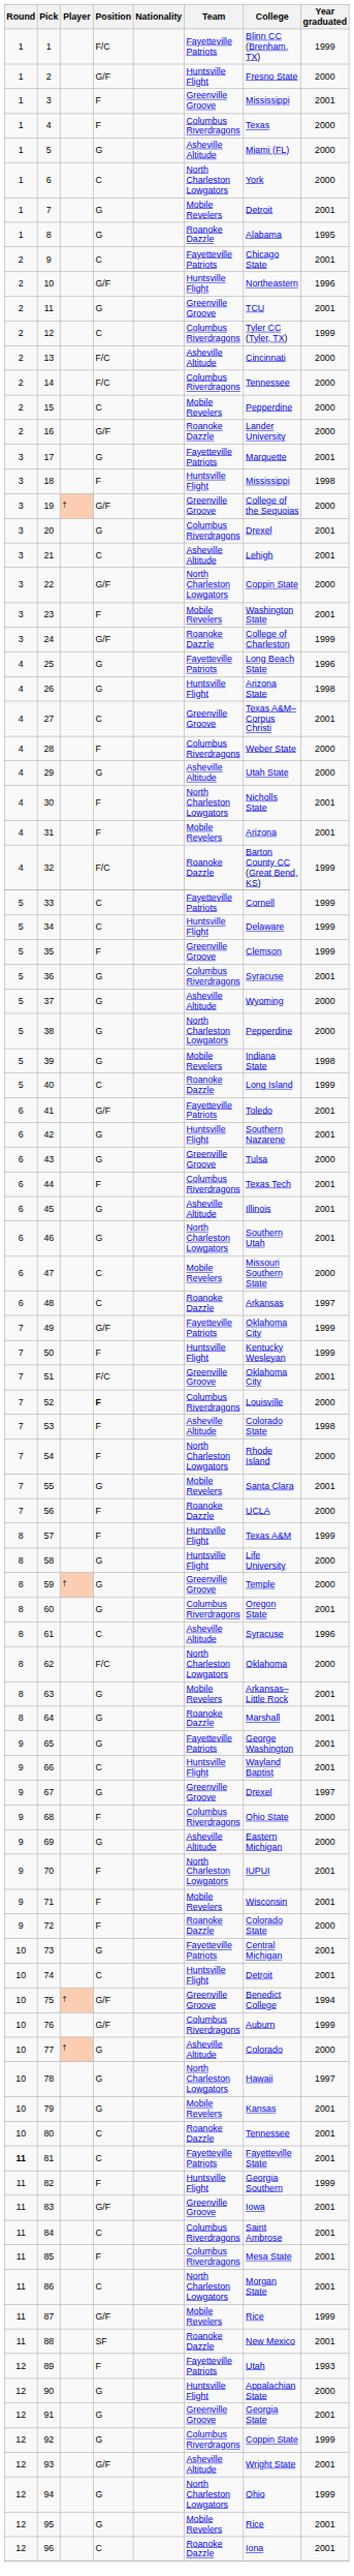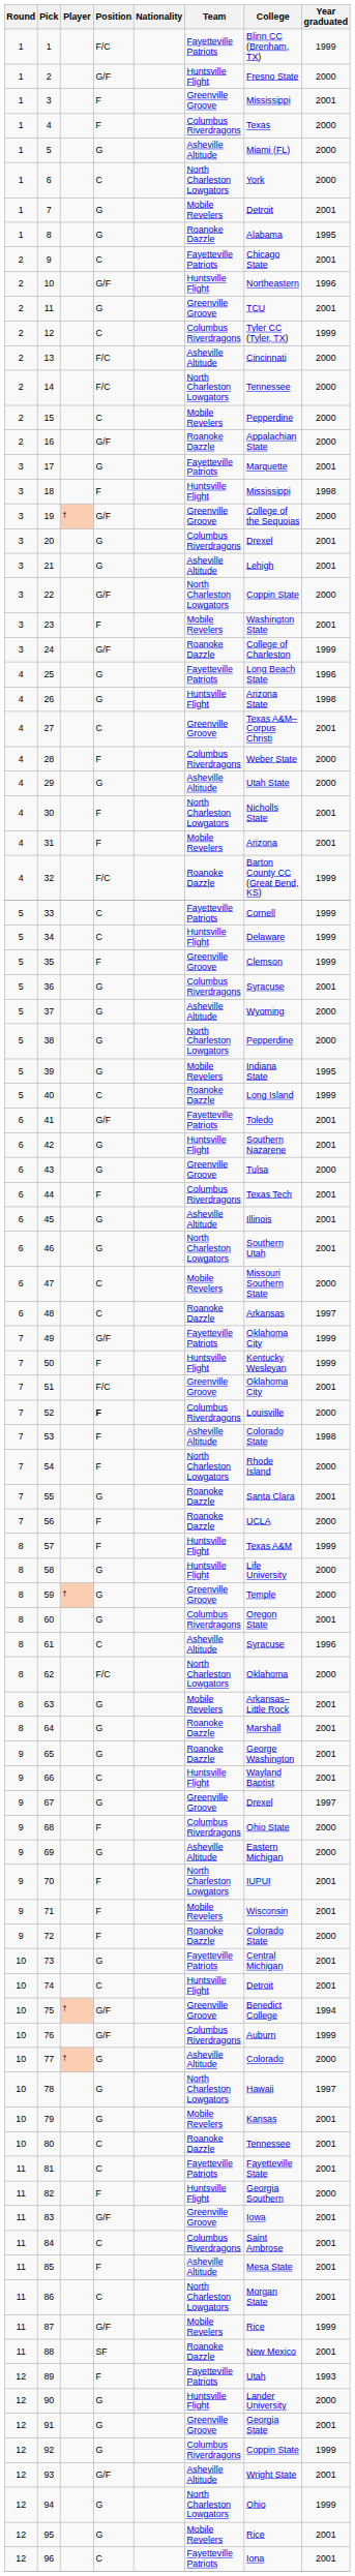 <table class="wikitable sortable">
 <tr>
 <th width="1%">Round</th>
 <th width="1%">Pick</th>
 <th width="19%">Player</th>
 <th width="1%">Position</th>
 <th width="16%">Nationality</th>
 <th width="25%">Team</th>
 <th width="20%">College</th>
 <th width="10%">Year graduated</th>
 </tr>
 <tr>
 <td align=center>1</td>
 <td align=center>1</td>
 <td></td>
 <td>F/C</td>
 <td></td>
 <td><a href='#'>Fayetteville Patriots</a></td>
 <td><a href='#'>Blinn CC</a> (<a href='#'>Brenham, TX</a>)</td>
 <td align=center>1999</td>
 </tr>
 <tr>
 <td align=center>1</td>
 <td align=center>2</td>
 <td></td>
 <td>G/F</td>
 <td></td>
 <td><a href='#'>Huntsville Flight</a></td>
 <td><a href='#'>Fresno State</a></td>
 <td align=center>2000</td>
 </tr>
 <tr>
 <td align=center>1</td>
 <td align=center>3</td>
 <td></td>
 <td>F</td>
 <td></td>
 <td><a href='#'>Greenville Groove</a></td>
 <td><a href='#'>Mississippi</a></td>
 <td align=center>2001</td>
 </tr>
 <tr>
 <td align=center>1</td>
 <td align=center>4</td>
 <td></td>
 <td>F</td>
 <td></td>
 <td><a href='#'>Columbus Riverdragons</a></td>
 <td><a href='#'>Texas</a></td>
 <td align=center>2000</td>
 </tr>
 <tr>
 <td align=center>1</td>
 <td align=center>5</td>
 <td></td>
 <td>G</td>
 <td></td>
 <td><a href='#'>Asheville Altitude</a></td>
 <td><a href='#'>Miami (FL)</a></td>
 <td align=center>2000</td>
 </tr>
 <tr>
 <td align=center>1</td>
 <td align=center>6</td>
 <td></td>
 <td>C</td>
 <td></td>
 <td><a href='#'>North Charleston Lowgators</a></td>
 <td><a href='#'>York</a></td>
 <td align=center>2000</td>
 </tr>
 <tr>
 <td align=center>1</td>
 <td align=center>7</td>
 <td></td>
 <td>G</td>
 <td></td>
 <td><a href='#'>Mobile Revelers</a></td>
 <td><a href='#'>Detroit</a></td>
 <td align=center>2001</td>
 </tr>
 <tr>
 <td align=center>1</td>
 <td align=center>8</td>
 <td></td>
 <td>G</td>
 <td></td>
 <td><a href='#'>Roanoke Dazzle</a></td>
 <td><a href='#'>Alabama</a></td>
 <td align=center>1995</td>
 </tr>
 <tr>
 <td align=center>2</td>
 <td align=center>9</td>
 <td></td>
 <td>C</td>
 <td></td>
 <td><a href='#'>Fayetteville Patriots</a></td>
 <td><a href='#'>Chicago State</a></td>
 <td align=center>2001</td>
 </tr>
 <tr>
 <td align=center>2</td>
 <td align=center>10</td>
 <td></td>
 <td>G/F</td>
 <td></td>
 <td><a href='#'>Huntsville Flight</a></td>
 <td><a href='#'>Northeastern</a></td>
 <td align=center>1996</td>
 </tr>
 <tr>
 <td align=center>2</td>
 <td align=center>11</td>
 <td></td>
 <td>G</td>
 <td></td>
 <td><a href='#'>Greenville Groove</a></td>
 <td><a href='#'>TCU</a></td>
 <td align=center>2001</td>
 </tr>
 <tr>
 <td align=center>2</td>
 <td align=center>12</td>
 <td></td>
 <td>C</td>
 <td></td>
 <td><a href='#'>Columbus Riverdragons</a></td>
 <td><a href='#'>Tyler CC</a> (<a href='#'>Tyler, TX</a>)</td>
 <td align=center>1999</td>
 </tr>
 <tr>
 <td align=center>2</td>
 <td align=center>13</td>
 <td></td>
 <td>F/C</td>
 <td></td>
 <td><a href='#'>Asheville Altitude</a></td>
 <td><a href='#'>Cincinnati</a></td>
 <td align=center>2000</td>
 </tr>
 <tr>
 <td align=center>2</td>
 <td align=center>14</td>
 <td></td>
 <td>F/C</td>
 <td></td>
-<td><a href='#'>Columbus Riverdragons</a></td>
+<td><a href='#'>North Charleston Lowgators</a></td>
 <td><a href='#'>Tennessee</a></td>
 <td align=center>2000</td>
 </tr>
 <tr>
 <td align=center>2</td>
 <td align=center>15</td>
 <td></td>
 <td>C</td>
 <td></td>
 <td><a href='#'>Mobile Revelers</a></td>
 <td><a href='#'>Pepperdine</a></td>
 <td align=center>2000</td>
 </tr>
 <tr>
 <td align=center>2</td>
 <td align=center>16</td>
 <td></td>
 <td>G/F</td>
 <td></td>
 <td><a href='#'>Roanoke Dazzle</a></td>
-<td><a href='#'>Lander University</a></td>
+<td><a href='#'>Appalachian State</a></td>
 <td align=center>2000</td>
 </tr>
 <tr>
 <td align=center>3</td>
 <td align=center>17</td>
 <td></td>
 <td>G</td>
 <td></td>
 <td><a href='#'>Fayetteville Patriots</a></td>
 <td><a href='#'>Marquette</a></td>
 <td align=center>2001</td>
 </tr>
 <tr>
 <td align=center>3</td>
 <td align=center>18</td>
 <td></td>
 <td>F</td>
 <td></td>
 <td><a href='#'>Huntsville Flight</a></td>
 <td><a href='#'>Mississippi</a></td>
 <td align=center>1998</td>
 </tr>
 <tr>
 <td align=center>3</td>
 <td align=center>19</td>
 <td style="background-color:#FBCEB1; width:6em"><sup>†</sup></td>
 <td>G/F</td>
 <td></td>
 <td><a href='#'>Greenville Groove</a></td>
 <td><a href='#'>College of the Sequoias</a></td>
 <td align=center>2000</td>
 </tr>
 <tr>
 <td align=center>3</td>
 <td align=center>20</td>
 <td></td>
 <td>G</td>
 <td></td>
 <td><a href='#'>Columbus Riverdragons</a></td>
 <td><a href='#'>Drexel</a></td>
 <td align=center>2001</td>
 </tr>
 <tr>
 <td align=center>3</td>
 <td align=center>21</td>
 <td></td>
-<td>C</td>
+<td>G</td>
 <td></td>
 <td><a href='#'>Asheville Altitude</a></td>
 <td><a href='#'>Lehigh</a></td>
 <td align=center>2001</td>
 </tr>
 <tr>
 <td align=center>3</td>
 <td align=center>22</td>
 <td></td>
 <td>G/F</td>
 <td></td>
 <td><a href='#'>North Charleston Lowgators</a></td>
 <td><a href='#'>Coppin State</a></td>
 <td align=center>2000</td>
 </tr>
 <tr>
 <td align=center>3</td>
 <td align=center>23</td>
 <td></td>
 <td>F</td>
 <td></td>
 <td><a href='#'>Mobile Revelers</a></td>
 <td><a href='#'>Washington State</a></td>
 <td align=center>2001</td>
 </tr>
 <tr>
 <td align=center>3</td>
 <td align=center>24</td>
 <td></td>
 <td>G/F</td>
 <td></td>
 <td><a href='#'>Roanoke Dazzle</a></td>
 <td><a href='#'>College of Charleston</a></td>
 <td align=center>1999</td>
 </tr>
 <tr>
 <td align=center>4</td>
 <td align=center>25</td>
 <td></td>
 <td>G</td>
 <td></td>
 <td><a href='#'>Fayetteville Patriots</a></td>
 <td><a href='#'>Long Beach State</a></td>
 <td align=center>1996</td>
 </tr>
 <tr>
 <td align=center>4</td>
 <td align=center>26</td>
 <td></td>
 <td>G</td>
 <td></td>
 <td><a href='#'>Huntsville Flight</a></td>
 <td><a href='#'>Arizona State</a></td>
 <td align=center>1998</td>
 </tr>
 <tr>
 <td align=center>4</td>
 <td align=center>27</td>
 <td></td>
 <td>C</td>
 <td></td>
 <td><a href='#'>Greenville Groove</a></td>
 <td><a href='#'>Texas A&M–Corpus Christi</a></td>
 <td align=center>2001</td>
 </tr>
 <tr>
 <td align=center>4</td>
 <td align=center>28</td>
 <td></td>
 <td>F</td>
 <td></td>
 <td><a href='#'>Columbus Riverdragons</a></td>
 <td><a href='#'>Weber State</a></td>
 <td align=center>2000</td>
 </tr>
 <tr>
 <td align=center>4</td>
 <td align=center>29</td>
 <td></td>
 <td>G</td>
 <td></td>
 <td><a href='#'>Asheville Altitude</a></td>
 <td><a href='#'>Utah State</a></td>
 <td align=center>2000</td>
 </tr>
 <tr>
 <td align=center>4</td>
 <td align=center>30</td>
 <td></td>
 <td>F</td>
 <td></td>
 <td><a href='#'>North Charleston Lowgators</a></td>
 <td><a href='#'>Nicholls State</a></td>
 <td align=center>2001</td>
 </tr>
 <tr>
 <td align=center>4</td>
 <td align=center>31</td>
 <td></td>
 <td>F</td>
 <td></td>
 <td><a href='#'>Mobile Revelers</a></td>
 <td><a href='#'>Arizona</a></td>
 <td align=center>2001</td>
 </tr>
 <tr>
 <td align=center>4</td>
 <td align=center>32</td>
 <td></td>
 <td>F/C</td>
 <td></td>
 <td><a href='#'>Roanoke Dazzle</a></td>
 <td><a href='#'>Barton County CC</a> (<a href='#'>Great Bend, KS</a>)</td>
 <td align=center>1999</td>
 </tr>
 <tr>
 </tr>
 <tr>
 <td align=center>5</td>
 <td align=center>33</td>
 <td></td>
 <td>C</td>
 <td></td>
 <td><a href='#'>Fayetteville Patriots</a></td>
 <td><a href='#'>Cornell</a></td>
 <td align=center>1999</td>
 </tr>
 <tr>
 <td align=center>5</td>
 <td align=center>34</td>
 <td></td>
 <td>C</td>
 <td></td>
 <td><a href='#'>Huntsville Flight</a></td>
 <td><a href='#'>Delaware</a></td>
 <td align=center>1999</td>
 </tr>
 <tr>
 <td align=center>5</td>
 <td align=center>35</td>
 <td></td>
 <td>F</td>
 <td></td>
 <td><a href='#'>Greenville Groove</a></td>
 <td><a href='#'>Clemson</a></td>
 <td align=center>1999</td>
 </tr>
 <tr>
 <td align=center>5</td>
 <td align=center>36</td>
 <td></td>
 <td>G</td>
 <td></td>
 <td><a href='#'>Columbus Riverdragons</a></td>
 <td><a href='#'>Syracuse</a></td>
 <td align=center>2001</td>
 </tr>
 <tr>
 <td align=center>5</td>
 <td align=center>37</td>
 <td></td>
 <td>G</td>
 <td></td>
 <td><a href='#'>Asheville Altitude</a></td>
 <td><a href='#'>Wyoming</a></td>
 <td align=center>2000</td>
 </tr>
 <tr>
 <td align=center>5</td>
 <td align=center>38</td>
 <td></td>
 <td>G</td>
 <td></td>
 <td><a href='#'>North Charleston Lowgators</a></td>
 <td><a href='#'>Pepperdine</a></td>
 <td align=center>2000</td>
 </tr>
 <tr>
 <td align=center>5</td>
 <td align=center>39</td>
 <td></td>
 <td>G</td>
 <td></td>
 <td><a href='#'>Mobile Revelers</a></td>
 <td><a href='#'>Indiana State</a></td>
-<td align=center>1998</td>
+<td align=center>1995</td>
 </tr>
 <tr>
 <td align=center>5</td>
 <td align=center>40</td>
 <td></td>
 <td>C</td>
 <td></td>
 <td><a href='#'>Roanoke Dazzle</a></td>
 <td><a href='#'>Long Island</a></td>
 <td align=center>1999</td>
 </tr>
 <tr>
 <td align=center>6</td>
 <td align=center>41</td>
 <td></td>
 <td>G/F</td>
 <td></td>
 <td><a href='#'>Fayetteville Patriots</a></td>
 <td><a href='#'>Toledo</a></td>
 <td align=center>2001</td>
 </tr>
 <tr>
 <td align=center>6</td>
 <td align=center>42</td>
 <td></td>
 <td>G</td>
 <td><br></td>
 <td><a href='#'>Huntsville Flight</a></td>
 <td><a href='#'>Southern Nazarene</a></td>
 <td align=center>2001</td>
 </tr>
 <tr>
 <td align=center>6</td>
 <td align=center>43</td>
 <td></td>
 <td>G</td>
 <td></td>
 <td><a href='#'>Greenville Groove</a></td>
 <td><a href='#'>Tulsa</a></td>
 <td align=center>2000</td>
 </tr>
 <tr>
 <td align=center>6</td>
 <td align=center>44</td>
 <td></td>
 <td>F</td>
 <td></td>
 <td><a href='#'>Columbus Riverdragons</a></td>
 <td><a href='#'>Texas Tech</a></td>
 <td align=center>2001</td>
 </tr>
 <tr>
 <td align=center>6</td>
 <td align=center>45</td>
 <td></td>
 <td>G</td>
 <td></td>
 <td><a href='#'>Asheville Altitude</a></td>
 <td><a href='#'>Illinois</a></td>
 <td align=center>2001</td>
 </tr>
 <tr>
 <td align=center>6</td>
 <td align=center>46</td>
 <td></td>
 <td>G</td>
 <td></td>
 <td><a href='#'>North Charleston Lowgators</a></td>
 <td><a href='#'>Southern Utah</a></td>
 <td align=center>2001</td>
 </tr>
 <tr>
 <td align=center>6</td>
 <td align=center>47</td>
 <td></td>
 <td>C</td>
 <td></td>
 <td><a href='#'>Mobile Revelers</a></td>
 <td><a href='#'>Missouri Southern State</a></td>
 <td align=center>2000</td>
 </tr>
 <tr>
 <td align=center>6</td>
 <td align=center>48</td>
 <td></td>
 <td>C</td>
 <td></td>
 <td><a href='#'>Roanoke Dazzle</a></td>
 <td><a href='#'>Arkansas</a></td>
 <td align=center>1997</td>
 </tr>
 <tr>
 <td align=center>7</td>
 <td align=center>49</td>
 <td></td>
 <td>G/F</td>
 <td></td>
 <td><a href='#'>Fayetteville Patriots</a></td>
 <td><a href='#'>Oklahoma City</a></td>
 <td align=center>1999</td>
 </tr>
 <tr>
 <td align=center>7</td>
 <td align=center>50</td>
 <td></td>
 <td>F</td>
 <td></td>
 <td><a href='#'>Huntsville Flight</a></td>
 <td><a href='#'>Kentucky Wesleyan</a></td>
 <td align=center>1999</td>
 </tr>
 <tr>
 <td align=center>7</td>
 <td align=center>51</td>
 <td></td>
 <td>F/C</td>
 <td></td>
 <td><a href='#'>Greenville Groove</a></td>
 <td><a href='#'>Oklahoma City</a></td>
 <td align=center>2001</td>
 </tr>
 <tr>
 <td align=center>7</td>
 <td align=center>52</td>
 <td></td>
 <td><strong>F</strong></td>
 <td></td>
 <td><a href='#'>Columbus Riverdragons</a></td>
 <td><a href='#'>Louisville</a></td>
 <td align=center>2000</td>
 </tr>
 <tr>
 <td align=center>7</td>
 <td align=center>53</td>
 <td></td>
 <td>F</td>
 <td></td>
 <td><a href='#'>Asheville Altitude</a></td>
 <td><a href='#'>Colorado State</a></td>
 <td align=center>1998</td>
 </tr>
 <tr>
 <td align=center>7</td>
 <td align=center>54</td>
 <td></td>
 <td>F</td>
 <td></td>
 <td><a href='#'>North Charleston Lowgators</a></td>
 <td><a href='#'>Rhode Island</a></td>
 <td align=center>2000</td>
 </tr>
 <tr>
 <td align=center>7</td>
 <td align=center>55</td>
 <td></td>
 <td>G</td>
 <td></td>
-<td><a href='#'>Mobile Revelers</a></td>
+<td><a href='#'>Roanoke Dazzle</a></td>
 <td><a href='#'>Santa Clara</a></td>
 <td align=center>2001</td>
 </tr>
 <tr>
 <td align=center>7</td>
 <td align=center>56</td>
 <td></td>
 <td>F</td>
 <td></td>
 <td><a href='#'>Roanoke Dazzle</a></td>
 <td><a href='#'>UCLA</a></td>
 <td align=center>2000</td>
 </tr>
 <tr>
 <td align=center>8</td>
 <td align=center>57</td>
 <td></td>
 <td>F</td>
 <td></td>
 <td><a href='#'>Huntsville Flight</a></td>
 <td><a href='#'>Texas A&M</a></td>
 <td align=center>1999</td>
 </tr>
 <tr>
 <td align=center>8</td>
 <td align=center>58</td>
 <td></td>
 <td>G</td>
 <td></td>
 <td><a href='#'>Huntsville Flight</a></td>
 <td><a href='#'>Life University</a></td>
 <td align=center>2000</td>
 </tr>
 <tr>
 <td align=center>8</td>
 <td align=center>59</td>
 <td style="background-color:#FBCEB1; width:6em"><sup>†</sup></td>
 <td>G</td>
 <td></td>
 <td><a href='#'>Greenville Groove</a></td>
 <td><a href='#'>Temple</a></td>
 <td align=center>2000</td>
 </tr>
 <tr>
 <td align=center>8</td>
 <td align=center>60</td>
 <td></td>
 <td>G</td>
 <td></td>
 <td><a href='#'>Columbus Riverdragons</a></td>
 <td><a href='#'>Oregon State</a></td>
 <td align=center>2001</td>
 </tr>
 <tr>
 <td align=center>8</td>
 <td align=center>61</td>
 <td></td>
 <td>C</td>
 <td></td>
 <td><a href='#'>Asheville Altitude</a></td>
 <td><a href='#'>Syracuse</a></td>
 <td align=center>1996</td>
 </tr>
 <tr>
 <td align=center>8</td>
 <td align=center>62</td>
 <td></td>
 <td>F/C</td>
 <td></td>
 <td><a href='#'>North Charleston Lowgators</a></td>
 <td><a href='#'>Oklahoma</a></td>
 <td align=center>2000</td>
 </tr>
 <tr>
 <td align=center>8</td>
 <td align=center>63</td>
 <td></td>
 <td>G</td>
 <td></td>
 <td><a href='#'>Mobile Revelers</a></td>
 <td><a href='#'>Arkansas–Little Rock</a></td>
 <td align=center>2001</td>
 </tr>
 <tr>
 <td align=center>8</td>
 <td align=center>64</td>
 <td></td>
 <td>G</td>
 <td></td>
 <td><a href='#'>Roanoke Dazzle</a></td>
 <td><a href='#'>Marshall</a></td>
 <td align=center>2001</td>
 </tr>
 <tr>
 <td align=center>9</td>
 <td align=center>65</td>
 <td></td>
 <td>G</td>
 <td></td>
-<td><a href='#'>Fayetteville Patriots</a></td>
+<td><a href='#'>Roanoke Dazzle</a></td>
 <td><a href='#'>George Washington</a></td>
 <td align=center>2001</td>
 </tr>
 <tr>
 <td align=center>9</td>
 <td align=center>66</td>
 <td></td>
 <td>C</td>
 <td></td>
 <td><a href='#'>Huntsville Flight</a></td>
 <td><a href='#'>Wayland Baptist</a></td>
 <td align=center>2001</td>
 </tr>
 <tr>
 <td align=center>9</td>
 <td align=center>67</td>
 <td></td>
 <td>G</td>
 <td></td>
 <td><a href='#'>Greenville Groove</a></td>
 <td><a href='#'>Drexel</a></td>
 <td align=center>1997</td>
 </tr>
 <tr>
 <td align=center>9</td>
 <td align=center>68</td>
 <td></td>
 <td>F</td>
 <td></td>
 <td><a href='#'>Columbus Riverdragons</a></td>
 <td><a href='#'>Ohio State</a></td>
 <td align=center>2000</td>
 </tr>
 <tr>
 <td align=center>9</td>
 <td align=center>69</td>
 <td></td>
 <td>G</td>
 <td></td>
 <td><a href='#'>Asheville Altitude</a></td>
 <td><a href='#'>Eastern Michigan</a></td>
 <td align=center>2000</td>
 </tr>
 <tr>
 <td align=center>9</td>
 <td align=center>70</td>
 <td></td>
 <td>F</td>
 <td></td>
 <td><a href='#'>North Charleston Lowgators</a></td>
 <td><a href='#'>IUPUI</a></td>
 <td align=center>2001</td>
 </tr>
 <tr>
 <td align=center>9</td>
 <td align=center>71</td>
 <td></td>
 <td>F</td>
 <td></td>
 <td><a href='#'>Mobile Revelers</a></td>
 <td><a href='#'>Wisconsin</a></td>
 <td align=center>2001</td>
 </tr>
 <tr>
 <td align=center>9</td>
 <td align=center>72</td>
 <td></td>
 <td>F</td>
 <td></td>
 <td><a href='#'>Roanoke Dazzle</a></td>
 <td><a href='#'>Colorado State</a></td>
 <td align=center>2000</td>
 </tr>
 <tr>
 <td align=center>10</td>
 <td align=center>73</td>
 <td></td>
 <td>G</td>
 <td></td>
 <td><a href='#'>Fayetteville Patriots</a></td>
 <td><a href='#'>Central Michigan</a></td>
 <td align=center>2001</td>
 </tr>
 <tr>
 <td align=center>10</td>
 <td align=center>74</td>
 <td></td>
 <td>C</td>
 <td></td>
 <td><a href='#'>Huntsville Flight</a></td>
 <td><a href='#'>Detroit</a></td>
 <td align=center>2001</td>
 </tr>
 <tr>
 <td align=center>10</td>
 <td align=center>75</td>
 <td style="background-color:#FBCEB1; width:6em"><sup>†</sup></td>
 <td>G/F</td>
 <td></td>
 <td><a href='#'>Greenville Groove</a></td>
 <td><a href='#'>Benedict College</a></td>
 <td align=center>1994</td>
 </tr>
 <tr>
 <td align=center>10</td>
 <td align=center>76</td>
 <td></td>
 <td>G/F</td>
 <td></td>
 <td><a href='#'>Columbus Riverdragons</a></td>
 <td><a href='#'>Auburn</a></td>
 <td align=center>1999</td>
 </tr>
 <tr>
 <td align=center>10</td>
 <td align=center>77</td>
 <td style="background-color:#FBCEB1; width:6em"><sup>†</sup></td>
 <td>G</td>
 <td></td>
 <td><a href='#'>Asheville Altitude</a></td>
 <td><a href='#'>Colorado</a></td>
 <td align=center>2000</td>
 </tr>
 <tr>
 <td align=center>10</td>
 <td align=center>78</td>
 <td></td>
 <td>G</td>
 <td></td>
 <td><a href='#'>North Charleston Lowgators</a></td>
 <td><a href='#'>Hawaii</a></td>
 <td align=center>1997</td>
 </tr>
 <tr>
 <td align=center>10</td>
 <td align=center>79</td>
 <td></td>
 <td>G</td>
 <td></td>
 <td><a href='#'>Mobile Revelers</a></td>
 <td><a href='#'>Kansas</a></td>
 <td align=center>2001</td>
 </tr>
 <tr>
 <td align=center>10</td>
 <td align=center>80</td>
 <td></td>
 <td>C</td>
 <td></td>
 <td><a href='#'>Roanoke Dazzle</a></td>
 <td><a href='#'>Tennessee</a></td>
 <td align=center>2001</td>
 </tr>
 <tr>
-<td align=center><strong>11</strong></td>
+<td align=center>11</td>
 <td align=center>81</td>
 <td></td>
 <td>C</td>
 <td></td>
 <td><a href='#'>Fayetteville Patriots</a></td>
 <td><a href='#'>Fayetteville State</a></td>
 <td align=center>2001</td>
 </tr>
 <tr>
 <td align=center>11</td>
 <td align=center>82</td>
 <td></td>
 <td>F</td>
 <td></td>
 <td><a href='#'>Huntsville Flight</a></td>
 <td><a href='#'>Georgia Southern</a></td>
-<td align=center>1999</td>
+<td align=center>2000</td>
 </tr>
 <tr>
 <td align=center>11</td>
 <td align=center>83</td>
 <td></td>
 <td>G/F</td>
 <td></td>
 <td><a href='#'>Greenville Groove</a></td>
 <td><a href='#'>Iowa</a></td>
 <td align=center>2001</td>
 </tr>
 <tr>
 <td align=center>11</td>
 <td align=center>84</td>
 <td></td>
 <td>C</td>
 <td></td>
 <td><a href='#'>Columbus Riverdragons</a></td>
 <td><a href='#'>Saint Ambrose</a></td>
 <td align=center>2001</td>
 </tr>
 <tr>
 <td align=center>11</td>
 <td align=center>85</td>
 <td></td>
 <td>F</td>
 <td></td>
-<td><a href='#'>Columbus Riverdragons</a></td>
+<td><a href='#'>Asheville Altitude</a></td>
 <td><a href='#'>Mesa State</a></td>
 <td align=center>2001</td>
 </tr>
 <tr>
 <td align=center>11</td>
 <td align=center>86</td>
 <td></td>
 <td>C</td>
 <td></td>
 <td><a href='#'>North Charleston Lowgators</a></td>
 <td><a href='#'>Morgan State</a></td>
 <td align=center>2001</td>
 </tr>
 <tr>
 <td align=center>11</td>
 <td align=center>87</td>
 <td></td>
 <td>G/F</td>
 <td></td>
 <td><a href='#'>Mobile Revelers</a></td>
 <td><a href='#'>Rice</a></td>
 <td align=center>1999</td>
 </tr>
 <tr>
 <td align=center>11</td>
 <td align=center>88</td>
 <td></td>
 <td>SF</td>
 <td></td>
 <td><a href='#'>Roanoke Dazzle</a></td>
 <td><a href='#'>New Mexico</a></td>
 <td align=center>2001</td>
 </tr>
 <tr>
 <td align=center>12</td>
 <td align=center>89</td>
 <td></td>
 <td>F</td>
 <td></td>
 <td><a href='#'>Fayetteville Patriots</a></td>
 <td><a href='#'>Utah</a></td>
 <td align=center>1993</td>
 </tr>
 <tr>
 <td align=center>12</td>
 <td align=center>90</td>
 <td></td>
 <td>G</td>
 <td></td>
 <td><a href='#'>Huntsville Flight</a></td>
-<td><a href='#'>Appalachian State</a></td>
+<td><a href='#'>Lander University</a></td>
 <td align=center>2000</td>
 </tr>
 <tr>
 <td align=center>12</td>
 <td align=center>91</td>
 <td></td>
 <td>G</td>
 <td></td>
 <td><a href='#'>Greenville Groove</a></td>
 <td><a href='#'>Georgia State</a></td>
 <td align=center>2001</td>
 </tr>
 <tr>
 <td align=center>12</td>
 <td align=center>92</td>
 <td></td>
 <td>G</td>
 <td></td>
 <td><a href='#'>Columbus Riverdragons</a></td>
 <td><a href='#'>Coppin State</a></td>
 <td align=center>1999</td>
 </tr>
 <tr>
 <td align=center>12</td>
 <td align=center>93</td>
 <td></td>
 <td>G/F</td>
 <td></td>
 <td><a href='#'>Asheville Altitude</a></td>
 <td><a href='#'>Wright State</a></td>
 <td align=center>2001</td>
 </tr>
 <tr>
 <td align=center>12</td>
 <td align=center>94</td>
 <td></td>
 <td>G</td>
 <td></td>
 <td><a href='#'>North Charleston Lowgators</a></td>
 <td><a href='#'>Ohio</a></td>
 <td align=center>1999</td>
 </tr>
 <tr>
 <td align=center>12</td>
 <td align=center>95</td>
 <td></td>
 <td>G</td>
 <td></td>
 <td><a href='#'>Mobile Revelers</a></td>
 <td><a href='#'>Rice</a></td>
 <td align=center>2001</td>
 </tr>
 <tr>
 <td align=center>12</td>
 <td align=center>96</td>
 <td></td>
 <td>C</td>
 <td></td>
-<td><a href='#'>Roanoke Dazzle</a></td>
+<td><a href='#'>Fayetteville Patriots</a></td>
 <td><a href='#'>Iona</a></td>
 <td align=center>2001</td>
 </tr>
 <tr>
 </tr>
 </table>
